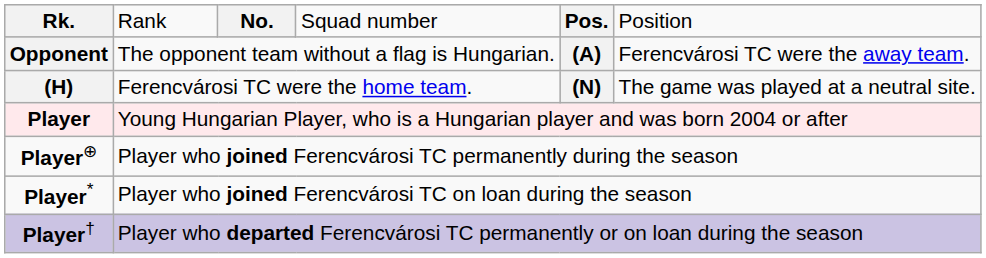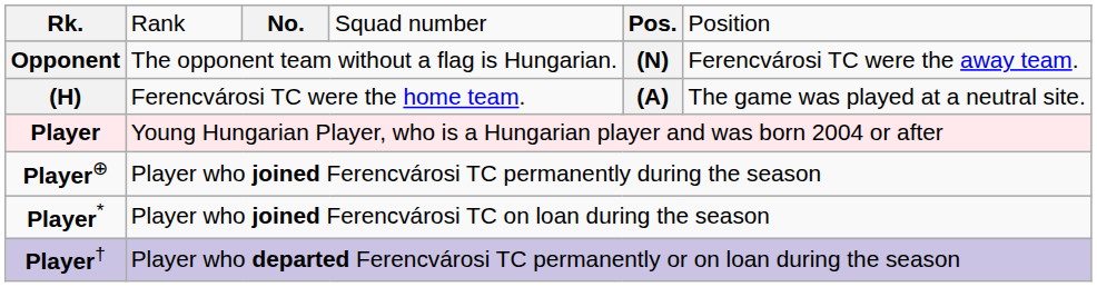 <table class="wikitable" style="font-size:85%;">
 <tr>
 <th>Rk.</th>
 <td>Rank</td>
 <th>No.</th>
 <td>Squad number</td>
 <th>Pos.</th>
 <td>Position</td>
 </tr>
 <tr>
 <th>Opponent</th>
 <td colspan="3">The opponent team without a flag is Hungarian.</td>
-<th>(A)</th>
+<th>(N)</th>
 <td>Ferencvárosi TC were the <a href='#'>away team</a>.</td>
 </tr>
 <tr>
 <th>(H)</th>
 <td colspan="3">Ferencvárosi TC were the <a href='#'>home team</a>.</td>
-<th>(N)</th>
+<th>(A)</th>
 <td>The game was played at a neutral site.</td>
 </tr>
 <tr bgcolor="#ffe9ec">
 <td align="center"><strong>Player</strong></td>
 <td colspan="5">Young Hungarian Player, who is a Hungarian player and was born 2004 or after</td>
 </tr>
 <tr>
 <td align="center"><strong>Player</strong><sup>⊕</sup></td>
 <td colspan="5">Player who <strong>joined</strong> Ferencvárosi TC permanently during the season</td>
 </tr>
 <tr>
 <td align="center"><strong>Player</strong><sup>*</sup></td>
 <td colspan="5">Player who <strong>joined</strong> Ferencvárosi TC on loan during the season</td>
 </tr>
 <tr bgcolor=#CBC3E3>
 <td align="center"><strong>Player</strong><sup>†</sup></td>
 <td colspan="5">Player who <strong>departed</strong> Ferencvárosi TC permanently or on loan during the season</td>
 </tr>
 </table>
